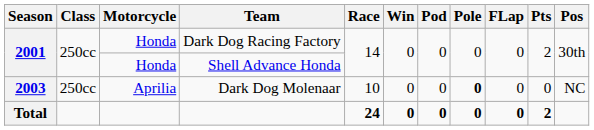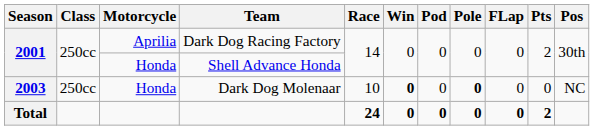 <table class="wikitable" style=text-align:right>
 <tr>
 <th>Season</th>
 <th>Class</th>
 <th>Motorcycle</th>
 <th>Team</th>
 <th>Race</th>
 <th>Win</th>
 <th>Pod</th>
 <th>Pole</th>
 <th>FLap</th>
 <th>Pts</th>
 <th>Pos</th>
 </tr>
 <tr>
 <th rowspan=2><a href='#'>2001</a></th>
 <td rowspan=2>250cc</td>
-<td><a href='#'>Honda</a></td>
+<td><a href='#'>Aprilia</a></td>
 <td>Dark Dog Racing Factory</td>
 <td rowspan=2>14</td>
 <td rowspan=2>0</td>
 <td rowspan=2>0</td>
 <td rowspan=2>0</td>
 <td rowspan=2>0</td>
 <td rowspan=2>2</td>
 <td rowspan=2>30th</td>
 </tr>
 <tr>
 <td><a href='#'>Honda</a></td>
 <td><a href='#'>Shell Advance Honda</a></td>
 </tr>
 <tr>
 <th><a href='#'>2003</a></th>
 <td>250cc</td>
-<td><a href='#'>Aprilia</a></td>
+<td><a href='#'>Honda</a></td>
 <td>Dark Dog Molenaar</td>
 <td>10</td>
-<td>0</td>
+<td><strong>0</strong></td>
 <td>0</td>
 <td><strong>0</strong></td>
 <td>0</td>
 <td>0</td>
 <td>NC</td>
 </tr>
 <tr>
 <th>Total</th>
 <td></td>
 <td></td>
 <td></td>
 <td><strong>24</strong></td>
 <td><strong>0</strong></td>
 <td><strong>0</strong></td>
 <td><strong>0</strong></td>
 <td><strong>0</strong></td>
 <td><strong>2</strong></td>
 <td></td>
 </tr>
 </table>
